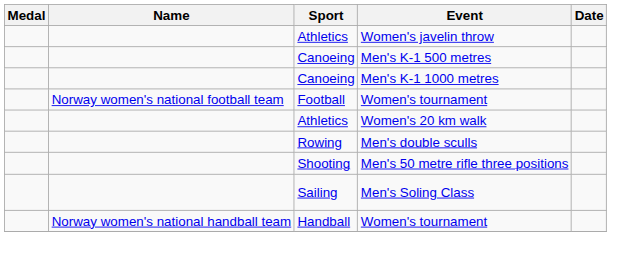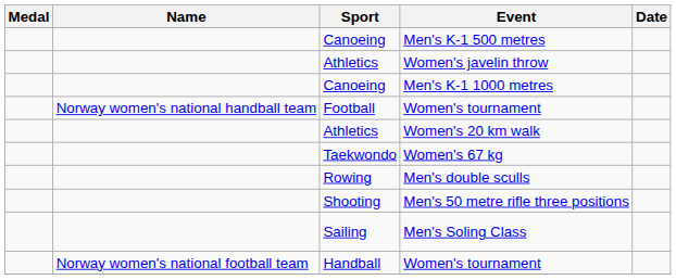 <table class="wikitable sortable" style="font-size: 95%;">
 <tr>
 <th>Medal</th>
 <th>Name</th>
 <th>Sport</th>
 <th>Event</th>
 <th>Date</th>
+</tr>
+<tr>
+<td></td>
+<td></td>
+<td><a href='#'>Canoeing</a></td>
+<td><a href='#'>Men's K-1 500 metres</a></td>
+<td></td>
 </tr>
 <tr>
 <td></td>
 <td></td>
 <td><a href='#'>Athletics</a></td>
 <td><a href='#'>Women's javelin throw</a></td>
 <td></td>
 </tr>
 <tr>
 <td></td>
 <td></td>
 <td><a href='#'>Canoeing</a></td>
-<td><a href='#'>Men's K-1 500 metres</a></td>
-<td></td>
-</tr>
-<tr>
-<td></td>
-<td></td>
-<td><a href='#'>Canoeing</a></td>
 <td><a href='#'>Men's K-1 1000 metres</a></td>
 <td></td>
 </tr>
 <tr>
 <td></td>
-<td><a href='#'>Norway women's national football team</a></td>
+<td><a href='#'>Norway women's national handball team</a></td>
 <td><a href='#'>Football</a></td>
 <td><a href='#'>Women's tournament</a></td>
 <td></td>
 </tr>
 <tr>
 <td></td>
 <td></td>
 <td><a href='#'>Athletics</a></td>
 <td><a href='#'>Women's 20 km walk</a></td>
+<td></td>
+</tr>
+<tr>
+<td></td>
+<td></td>
+<td><a href='#'>Taekwondo</a></td>
+<td><a href='#'>Women's 67 kg</a></td>
 <td></td>
 </tr>
 <tr>
 <td></td>
 <td><br></td>
 <td><a href='#'>Rowing</a></td>
 <td><a href='#'>Men's double sculls</a></td>
 <td></td>
 </tr>
 <tr>
 <td></td>
 <td></td>
 <td><a href='#'>Shooting</a></td>
 <td><a href='#'>Men's 50 metre rifle three positions</a></td>
 <td></td>
 </tr>
 <tr>
 <td></td>
 <td><br><br></td>
 <td><a href='#'>Sailing</a></td>
 <td><a href='#'>Men's Soling Class</a></td>
 <td></td>
 </tr>
 <tr>
 <td></td>
-<td><a href='#'>Norway women's national handball team</a></td>
+<td><a href='#'>Norway women's national football team</a></td>
 <td><a href='#'>Handball</a></td>
 <td><a href='#'>Women's tournament</a></td>
 <td></td>
 </tr>
 <tr>
 </tr>
 </table>
